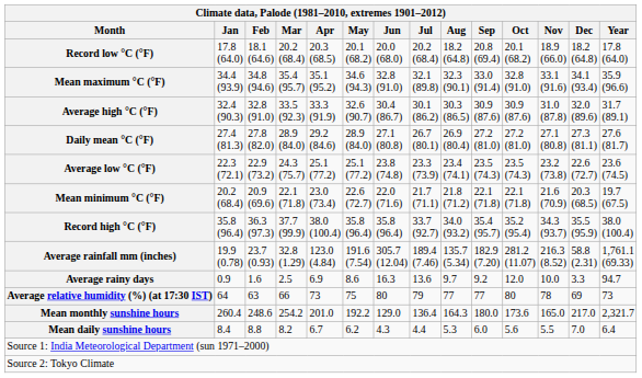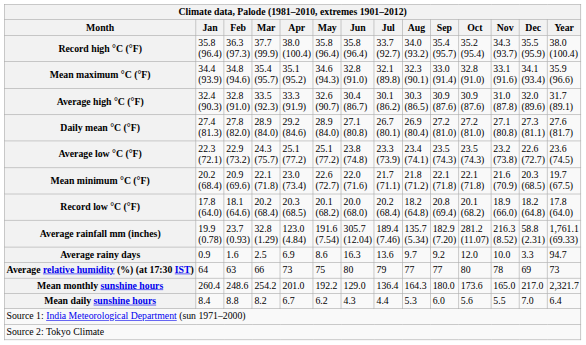 <table class="wikitable mw-collapsible">
 <tr>
 <th colspan="14">Climate data, Palode (1981–2010, extremes 1901–2012)</th>
 </tr>
 <tr>
 <th>Month</th>
 <th>Jan</th>
 <th>Feb</th>
 <th>Mar</th>
 <th>Apr</th>
 <th>May</th>
 <th>Jun</th>
 <th>Jul</th>
 <th>Aug</th>
 <th>Sep</th>
 <th>Oct</th>
 <th>Nov</th>
 <th>Dec</th>
 <th>Year</th>
 </tr>
 <tr>
-<th>Record low °C (°F)</th>
-<td>17.8<br>(64.0)</td>
-<td>18.1<br>(64.6)</td>
-<td>20.2<br>(68.4)</td>
-<td>20.3<br>(68.5)</td>
-<td>20.1<br>(68.2)</td>
-<td>20.0<br>(68.0)</td>
-<td>20.2<br>(68.4)</td>
-<td>18.2<br>(64.8)</td>
-<td>20.8<br>(69.4)</td>
-<td>20.1<br>(68.2)</td>
-<td>18.9<br>(66.0)</td>
-<td>18.2<br>(64.8)</td>
-<td>17.8<br>(64.0)</td>
+<th>Record high °C (°F)</th>
+<td>35.8<br>(96.4)</td>
+<td>36.3<br>(97.3)</td>
+<td>37.7<br>(99.9)</td>
+<td>38.0<br>(100.4)</td>
+<td>35.8<br>(96.4)</td>
+<td>35.8<br>(96.4)</td>
+<td>33.7<br>(92.7)</td>
+<td>34.0<br>(93.2)</td>
+<td>35.4<br>(95.7)</td>
+<td>35.2<br>(95.4)</td>
+<td>34.3<br>(93.7)</td>
+<td>35.5<br>(95.9)</td>
+<td>38.0<br>(100.4)</td>
 </tr>
 <tr>
 <th>Mean maximum °C (°F)</th>
 <td>34.4<br>(93.9)</td>
 <td>34.8<br>(94.6)</td>
 <td>35.4<br>(95.7)</td>
 <td>35.1<br>(95.2)</td>
 <td>34.6<br>(94.3)</td>
 <td>32.8<br>(91.0)</td>
 <td>32.1<br>(89.8)</td>
 <td>32.3<br>(90.1)</td>
 <td>33.0<br>(91.4)</td>
 <td>32.8<br>(91.0)</td>
 <td>33.1<br>(91.6)</td>
 <td>34.1<br>(93.4)</td>
 <td>35.9<br>(96.6)</td>
 </tr>
 <tr>
 <th>Average high °C (°F)</th>
 <td>32.4<br>(90.3)</td>
 <td>32.8<br>(91.0)</td>
 <td>33.5<br>(92.3)</td>
 <td>33.3<br>(91.9)</td>
 <td>32.6<br>(90.7)</td>
 <td>30.4<br>(86.7)</td>
 <td>30.1<br>(86.2)</td>
 <td>30.3<br>(86.5)</td>
 <td>30.9<br>(87.6)</td>
 <td>30.9<br>(87.6)</td>
 <td>31.0<br>(87.8)</td>
 <td>32.0<br>(89.6)</td>
 <td>31.7<br>(89.1)</td>
 </tr>
 <tr>
 <th>Daily mean °C (°F)</th>
 <td>27.4<br>(81.3)</td>
 <td>27.8<br>(82.0)</td>
 <td>28.9<br>(84.0)</td>
 <td>29.2<br>(84.6)</td>
 <td>28.9<br>(84.0)</td>
 <td>27.1<br>(80.8)</td>
 <td>26.7<br>(80.1)</td>
 <td>26.9<br>(80.4)</td>
 <td>27.2<br>(81.0)</td>
 <td>27.2<br>(81.0)</td>
 <td>27.1<br>(80.8)</td>
 <td>27.3<br>(81.1)</td>
 <td>27.6<br>(81.7)</td>
 </tr>
 <tr>
 <th>Average low °C (°F)</th>
 <td>22.3<br>(72.1)</td>
 <td>22.9<br>(73.2)</td>
 <td>24.3<br>(75.7)</td>
 <td>25.1<br>(77.2)</td>
 <td>25.1<br>(77.2)</td>
 <td>23.8<br>(74.8)</td>
 <td>23.3<br>(73.9)</td>
 <td>23.4<br>(74.1)</td>
 <td>23.5<br>(74.3)</td>
 <td>23.5<br>(74.3)</td>
 <td>23.2<br>(73.8)</td>
 <td>22.6<br>(72.7)</td>
 <td>23.6<br>(74.5)</td>
 </tr>
 <tr>
 <th>Mean minimum °C (°F)</th>
 <td>20.2<br>(68.4)</td>
 <td>20.9<br>(69.6)</td>
 <td>22.1<br>(71.8)</td>
 <td>23.0<br>(73.4)</td>
 <td>22.6<br>(72.7)</td>
 <td>22.0<br>(71.6)</td>
 <td>21.7<br>(71.1)</td>
 <td>21.8<br>(71.2)</td>
 <td>22.1<br>(71.8)</td>
 <td>22.1<br>(71.8)</td>
 <td>21.6<br>(70.9)</td>
 <td>20.3<br>(68.5)</td>
 <td>19.7<br>(67.5)</td>
 </tr>
 <tr>
-<th>Record high °C (°F)</th>
-<td>35.8<br>(96.4)</td>
-<td>36.3<br>(97.3)</td>
-<td>37.7<br>(99.9)</td>
-<td>38.0<br>(100.4)</td>
-<td>35.8<br>(96.4)</td>
-<td>35.8<br>(96.4)</td>
-<td>33.7<br>(92.7)</td>
-<td>34.0<br>(93.2)</td>
-<td>35.4<br>(95.7)</td>
-<td>35.2<br>(95.4)</td>
-<td>34.3<br>(93.7)</td>
-<td>35.5<br>(95.9)</td>
-<td>38.0<br>(100.4)</td>
+<th>Record low °C (°F)</th>
+<td>17.8<br>(64.0)</td>
+<td>18.1<br>(64.6)</td>
+<td>20.2<br>(68.4)</td>
+<td>20.3<br>(68.5)</td>
+<td>20.1<br>(68.2)</td>
+<td>20.0<br>(68.0)</td>
+<td>20.2<br>(68.4)</td>
+<td>18.2<br>(64.8)</td>
+<td>20.8<br>(69.4)</td>
+<td>20.1<br>(68.2)</td>
+<td>18.9<br>(66.0)</td>
+<td>18.2<br>(64.8)</td>
+<td>17.8<br>(64.0)</td>
 </tr>
 <tr>
 <th>Average rainfall mm (inches)</th>
 <td>19.9<br>(0.78)</td>
 <td>23.7<br>(0.93)</td>
 <td>32.8<br>(1.29)</td>
 <td>123.0<br>(4.84)</td>
 <td>191.6<br>(7.54)</td>
 <td>305.7<br>(12.04)</td>
 <td>189.4<br>(7.46)</td>
 <td>135.7<br>(5.34)</td>
 <td>182.9<br>(7.20)</td>
 <td>281.2<br>(11.07)</td>
 <td>216.3<br>(8.52)</td>
 <td>58.8<br>(2.31)</td>
 <td>1,761.1<br>(69.33)</td>
 </tr>
 <tr>
 <th>Average rainy days</th>
 <td>0.9</td>
 <td>1.6</td>
 <td>2.5</td>
 <td>6.9</td>
 <td>8.6</td>
 <td>16.3</td>
 <td>13.6</td>
 <td>9.7</td>
 <td>9.2</td>
 <td>12.0</td>
 <td>10.0</td>
 <td>3.3</td>
 <td>94.7</td>
 </tr>
 <tr>
 <th>Average <a href='#'>relative humidity</a> (%) (at 17:30 <a href='#'>IST</a>)</th>
 <td>64</td>
 <td>63</td>
 <td>66</td>
 <td>73</td>
 <td>75</td>
 <td>80</td>
 <td>79</td>
 <td>77</td>
 <td>77</td>
 <td>80</td>
 <td>78</td>
 <td>69</td>
 <td>73</td>
 </tr>
 <tr>
 <th>Mean monthly <a href='#'>sunshine hours</a></th>
 <td>260.4</td>
 <td>248.6</td>
 <td>254.2</td>
 <td>201.0</td>
 <td>192.2</td>
 <td>129.0</td>
 <td>136.4</td>
 <td>164.3</td>
 <td>180.0</td>
 <td>173.6</td>
 <td>165.0</td>
 <td>217.0</td>
 <td>2,321.7</td>
 </tr>
 <tr>
 <th>Mean daily <a href='#'>sunshine hours</a></th>
 <td>8.4</td>
 <td>8.8</td>
 <td>8.2</td>
 <td>6.7</td>
 <td>6.2</td>
 <td>4.3</td>
 <td>4.4</td>
 <td>5.3</td>
 <td>6.0</td>
 <td>5.6</td>
 <td>5.5</td>
 <td>7.0</td>
 <td>6.4</td>
 </tr>
 <tr>
 <td colspan="14">Source 1: <a href='#'>India Meteorological Department</a> (sun 1971–2000)</td>
 </tr>
 <tr>
 <td colspan="14">Source 2: Tokyo Climate</td>
 </tr>
 </table>
